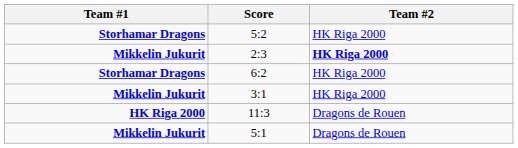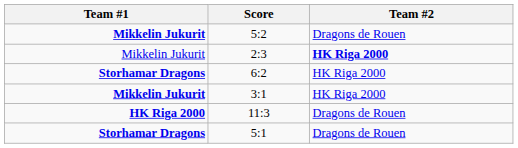 <table class="wikitable" style="text-align: center;">
 <tr>
 <th width=22%>Team #1</th>
 <th width=11%>Score</th>
 <th width=22%>Team #2</th>
 </tr>
 <tr>
-<td style="text-align: right;"><strong><a href='#'>Storhamar Dragons</a></strong> </td>
+<td style="text-align: right;"><strong><a href='#'>Mikkelin Jukurit</a></strong> </td>
 <td>5:2</td>
-<td style="text-align: left;"> <a href='#'>HK Riga 2000</a></td>
+<td style="text-align: left;"> <a href='#'>Dragons de Rouen</a></td>
 </tr>
 <tr>
-<td style="text-align: right;"><strong><a href='#'>Mikkelin Jukurit</a> </strong></td>
+<td style="text-align: right;"><a href='#'>Mikkelin Jukurit</a> </td>
 <td>2:3</td>
 <td style="text-align: left;"> <strong><a href='#'>HK Riga 2000</a></strong></td>
 </tr>
 <tr>
 <td style="text-align: right;"><strong><a href='#'>Storhamar Dragons</a></strong> </td>
 <td>6:2</td>
 <td style="text-align: left;"> <a href='#'>HK Riga 2000</a></td>
 </tr>
 <tr>
 <td style="text-align: right;"><strong><a href='#'>Mikkelin Jukurit</a></strong> </td>
 <td>3:1</td>
 <td style="text-align: left;"> <a href='#'>HK Riga 2000</a></td>
 </tr>
 <tr>
 <td style="text-align: right;"><strong><a href='#'>HK Riga 2000</a></strong> </td>
 <td>11:3</td>
 <td style="text-align: left;"> <a href='#'>Dragons de Rouen</a></td>
 </tr>
 <tr>
-<td style="text-align: right;"><strong><a href='#'>Mikkelin Jukurit</a></strong> </td>
+<td style="text-align: right;"><strong><a href='#'>Storhamar Dragons</a></strong> </td>
 <td>5:1</td>
 <td style="text-align: left;"> <a href='#'>Dragons de Rouen</a></td>
 </tr>
 </table>
